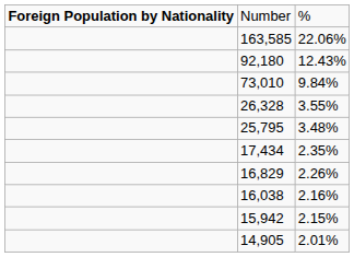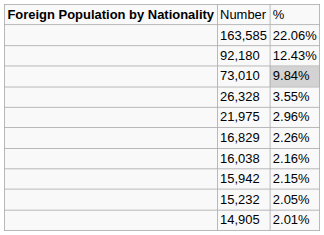 <table class="wikitable">
 <tr>
 <td><strong>Foreign Population by Nationality</strong></td>
 <td>Number</td>
 <td>%</td>
 </tr>
 <tr>
 <td></td>
 <td>163,585</td>
 <td>22.06%</td>
 </tr>
 <tr>
 <td></td>
 <td>92,180</td>
 <td>12.43%</td>
 </tr>
 <tr>
 <td></td>
 <td>73,010</td>
-<td>9.84%</td>
+<td style="background: lightgrey;">9.84%</td>
 </tr>
 <tr>
 <td></td>
 <td>26,328</td>
 <td>3.55%</td>
 </tr>
 <tr>
 <td></td>
-<td>25,795</td>
-<td>3.48%</td>
-</tr>
-<tr>
-<td></td>
-<td>17,434</td>
-<td>2.35%</td>
+<td>21,975</td>
+<td>2.96%</td>
 </tr>
 <tr>
 <td></td>
 <td>16,829</td>
 <td>2.26%</td>
 </tr>
 <tr>
 <td></td>
 <td>16,038</td>
 <td>2.16%</td>
 </tr>
 <tr>
 <td></td>
 <td>15,942</td>
 <td>2.15%</td>
 </tr>
 <tr>
 <td></td>
+<td>15,232</td>
+<td>2.05%</td>
+</tr>
+<tr>
+<td></td>
 <td>14,905</td>
 <td>2.01%</td>
 </tr>
 </table>
